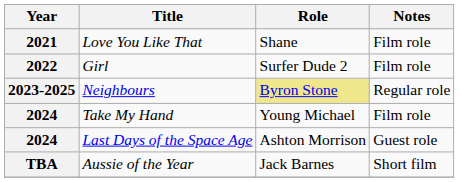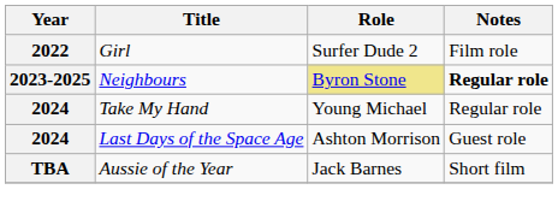 <table class="wikitable sortable plainrowheaders">
 <tr>
 <th scope="col">Year</th>
 <th scope="col">Title</th>
 <th scope="col">Role</th>
 <th scope="col" class="unsortable">Notes</th>
-</tr>
-<tr>
-<th scope="row">2021</th>
-<td><em>Love You Like That</em></td>
-<td>Shane</td>
-<td>Film role</td>
 </tr>
 <tr>
 <th scope="row">2022</th>
 <td><em>Girl</em></td>
 <td>Surfer Dude 2</td>
 <td>Film role</td>
 </tr>
 <tr>
 <th scope="row">2023-2025</th>
 <td><em><a href='#'>Neighbours</a></em></td>
 <td style="background: khaki;"><a href='#'>Byron Stone</a></td>
-<td>Regular role</td>
+<td><strong>Regular role</strong></td>
 </tr>
 <tr>
 <th scope="row">2024</th>
 <td><em>Take My Hand</em></td>
 <td>Young Michael</td>
-<td>Film role</td>
+<td>Regular role</td>
 </tr>
 <tr>
 <th scope="row">2024</th>
 <td><em><a href='#'>Last Days of the Space Age</a></em></td>
 <td>Ashton Morrison</td>
 <td>Guest role</td>
 </tr>
 <tr>
 <th scope="row">TBA</th>
 <td><em>Aussie of the Year</em></td>
 <td>Jack Barnes</td>
 <td>Short film</td>
 </tr>
 <tr>
 </tr>
 </table>
